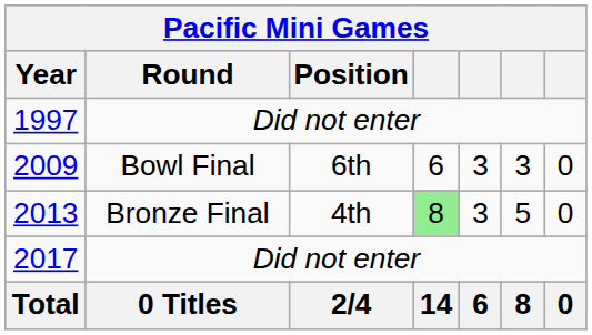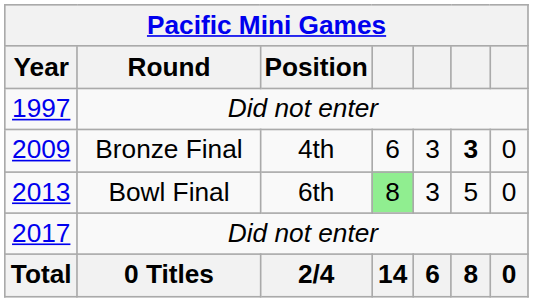 <table class="wikitable" style="text-align: center;">
 <tr>
 <th colspan=10><a href='#'>Pacific Mini Games</a></th>
 </tr>
 <tr>
 <th>Year</th>
 <th style="width:6.5em;">Round</th>
 <th style="padding:2px;">Position</th>
 <th style="width:1em;"></th>
 <th style="width:1em;"></th>
 <th style="width:1em;"></th>
 <th style="width:1em;"></th>
 </tr>
 <tr>
 <td> <a href='#'>1997</a></td>
 <td colspan=6 rowspan=1><em>Did not enter</em></td>
 </tr>
 <tr>
 <td> <a href='#'>2009</a></td>
-<td>Bowl Final</td>
-<td>6th</td>
+<td>Bronze Final</td>
+<td>4th</td>
 <td>6</td>
 <td>3</td>
-<td>3</td>
+<td><strong>3</strong></td>
 <td>0</td>
 </tr>
 <tr>
 <td> <a href='#'>2013</a></td>
-<td>Bronze Final</td>
-<td>4th</td>
+<td>Bowl Final</td>
+<td>6th</td>
 <td style="background: lightgreen;">8</td>
 <td>3</td>
 <td>5</td>
 <td>0</td>
 </tr>
 <tr>
 <td> <a href='#'>2017</a></td>
 <td colspan=6 rowspan=1><em>Did not enter</em></td>
 </tr>
 <tr>
 <th>Total</th>
 <th>0 Titles</th>
 <th>2/4</th>
 <th>14</th>
 <th>6</th>
 <th>8</th>
 <th>0</th>
 </tr>
 </table>
